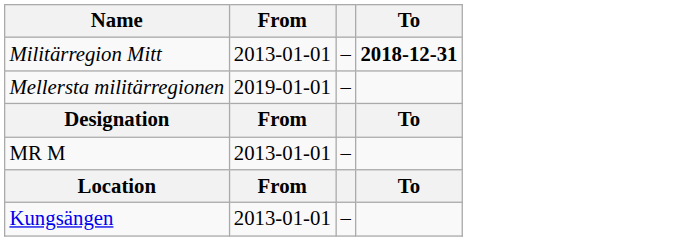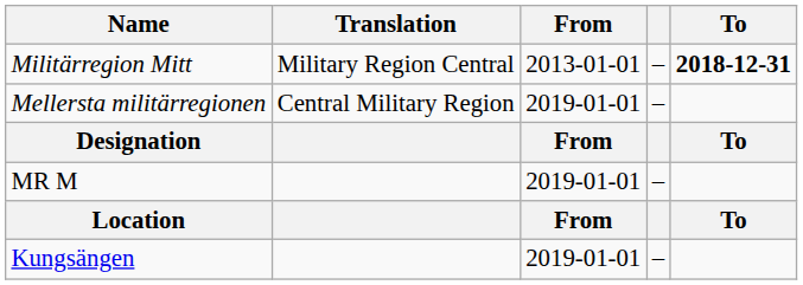 <table class="wikitable">
 <tr>
 <th style="font-weight:bold;">Name</th>
+<th style="font-weight:bold;">Translation</th>
 <th style="text-align: center; font-weight:bold;">From</th>
 <th></th>
 <th style="text-align: center; font-weight:bold;">To</th>
 </tr>
 <tr>
 <td style="font-style:italic;">Militärregion Mitt</td>
+<td>Military Region Central</td>
 <td>2013-01-01</td>
 <td>–</td>
 <td><strong>2018-12-31</strong></td>
 </tr>
 <tr>
 <td style="font-style:italic;">Mellersta militärregionen</td>
+<td>Central Military Region</td>
 <td>2019-01-01</td>
 <td>–</td>
 <td></td>
 </tr>
 <tr>
 <th style="font-weight:bold;">Designation</th>
+<th style="font-weight:bold;"></th>
 <th style="text-align: center; font-weight:bold;">From</th>
 <th></th>
 <th style="text-align: center; font-weight:bold;">To</th>
 </tr>
 <tr>
 <td>MR M</td>
-<td style="text-align: center;">2013-01-01</td>
+<td></td>
+<td>2019-01-01</td>
 <td style="text-align: center;">–</td>
 <td style="text-align: center;"></td>
 </tr>
 <tr>
 <th style="font-weight:bold;">Location</th>
+<th style="font-weight:bold;"></th>
 <th style="text-align: center; font-weight:bold;">From</th>
 <th></th>
 <th style="text-align: center; font-weight:bold;">To</th>
 </tr>
 <tr>
 <td><a href='#'>Kungsängen</a></td>
-<td style="text-align: center;">2013-01-01</td>
+<td></td>
+<td>2019-01-01</td>
 <td style="text-align: center;">–</td>
 <td style="text-align: center;"></td>
 </tr>
 </table>
